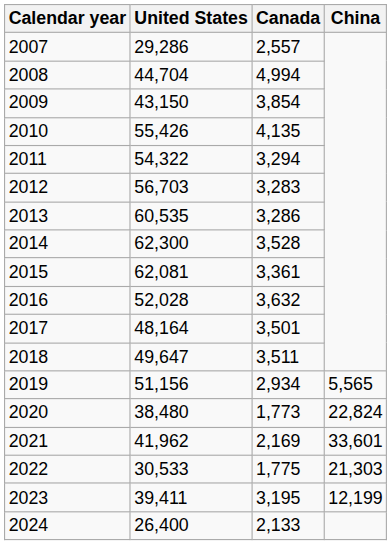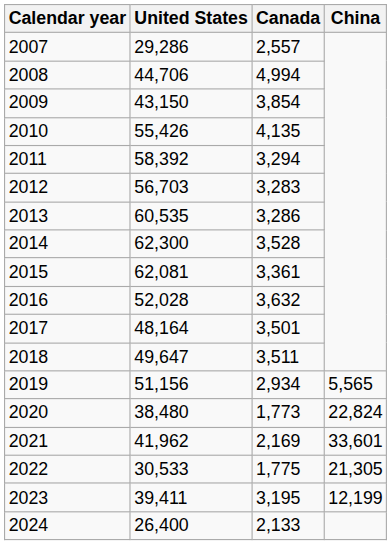 <table class="wikitable">
 <tr>
 <th>Calendar year</th>
 <th>United States</th>
 <th>Canada</th>
 <th>China</th>
 </tr>
 <tr>
 <td>2007</td>
 <td>29,286</td>
 <td 2,557>2,557</td>
 </tr>
 <tr>
 <td>2008</td>
-<td>44,704</td>
+<td>44,706</td>
 <td>4,994</td>
 </tr>
 <tr>
 <td>2009</td>
 <td>43,150</td>
 <td>3,854</td>
 </tr>
 <tr>
 <td>2010</td>
 <td>55,426</td>
 <td>4,135</td>
 </tr>
 <tr>
 <td>2011</td>
-<td>54,322</td>
+<td>58,392</td>
 <td>3,294</td>
 </tr>
 <tr>
 <td>2012</td>
 <td>56,703</td>
 <td>3,283</td>
 </tr>
 <tr>
 <td>2013</td>
 <td>60,535</td>
 <td>3,286</td>
 </tr>
 <tr>
 <td>2014</td>
 <td>62,300</td>
 <td>3,528</td>
 </tr>
 <tr>
 <td>2015</td>
 <td>62,081</td>
 <td>3,361</td>
 </tr>
 <tr>
 <td>2016</td>
 <td>52,028</td>
 <td>3,632</td>
 </tr>
 <tr>
 <td>2017</td>
 <td>48,164</td>
 <td>3,501</td>
 </tr>
 <tr>
 <td>2018</td>
 <td>49,647</td>
 <td>3,511</td>
 </tr>
 <tr>
 <td>2019</td>
 <td>51,156</td>
 <td>2,934</td>
 <td>5,565</td>
 </tr>
 <tr>
 <td>2020</td>
 <td>38,480</td>
 <td>1,773</td>
 <td>22,824</td>
 </tr>
 <tr>
 <td>2021</td>
 <td>41,962</td>
 <td>2,169</td>
 <td>33,601</td>
 </tr>
 <tr>
 <td>2022</td>
 <td>30,533</td>
 <td>1,775</td>
-<td>21,303</td>
+<td>21,305</td>
 </tr>
 <tr>
 <td>2023</td>
 <td>39,411</td>
 <td>3,195</td>
 <td>12,199</td>
 </tr>
 <tr>
 <td>2024</td>
 <td>26,400</td>
 <td>2,133</td>
 <td></td>
 </tr>
 </table>
